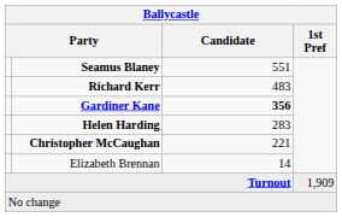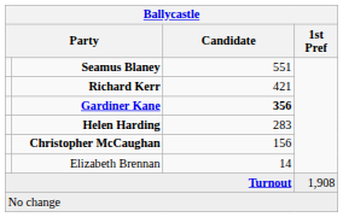 <table class="wikitable">
 <tr>
 <th colspan="4" align="center"><a href='#'>Ballycastle</a></th>
 </tr>
 <tr>
 <th colspan="2" align="center" width=200>Party</th>
 <th width=165>Candidate</th>
 <th width=50>1st Pref</th>
 </tr>
 <tr>
 <td></td>
 <td align="right"><strong>Seamus Blaney</strong></td>
 <td align="right">551</td>
 </tr>
 <tr>
 <td></td>
 <td align="right"><strong>Richard Kerr</strong></td>
-<td align="right">483</td>
+<td align="right">421</td>
 </tr>
 <tr>
 <td></td>
 <td align="right"><strong><a href='#'>Gardiner Kane</a></strong></td>
 <td align="right"><strong>356</strong></td>
 </tr>
 <tr>
 <td></td>
 <td align="right"><strong>Helen Harding</strong></td>
 <td align="right">283</td>
 </tr>
 <tr>
 <td></td>
 <td align="right"><strong>Christopher McCaughan</strong></td>
-<td align="right">221</td>
+<td align="right">156</td>
 </tr>
 <tr>
 <td></td>
 <td align="right">Elizabeth Brennan</td>
 <td align="right">14</td>
 </tr>
 <tr bgcolor="EEEEEE">
 <td colspan=3 align="right"><strong><a href='#'>Turnout</a></strong></td>
-<td align="right">1,909</td>
+<td align="right">1,908</td>
 </tr>
 <tr>
 <td colspan=4 bgcolor="EEEEEE">No change</td>
 </tr>
 </table>
